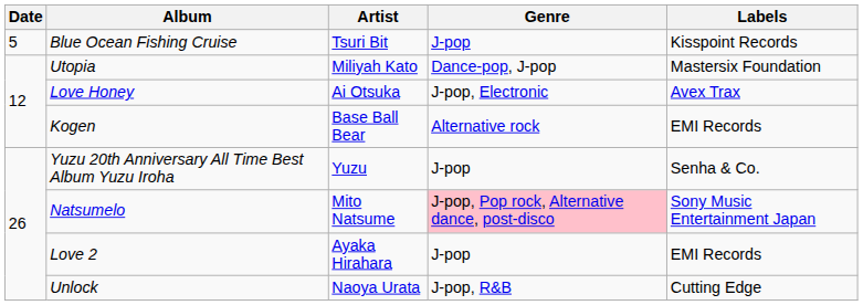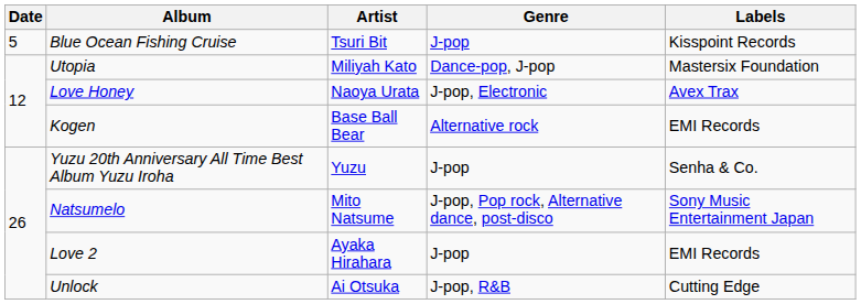 <table class="wikitable">
 <tr>
 <th>Date</th>
 <th>Album</th>
 <th>Artist</th>
 <th>Genre</th>
 <th>Labels</th>
 </tr>
 <tr>
 <td>5</td>
 <td><em>Blue Ocean Fishing Cruise</em></td>
 <td><a href='#'>Tsuri Bit</a></td>
 <td><a href='#'>J-pop</a></td>
 <td>Kisspoint Records</td>
 </tr>
 <tr>
 <td rowspan="3">12</td>
 <td><em>Utopia</em></td>
 <td><a href='#'>Miliyah Kato</a></td>
 <td><a href='#'>Dance-pop</a>, J-pop</td>
 <td>Mastersix Foundation</td>
 </tr>
 <tr>
 <td><em><a href='#'>Love Honey</a></em></td>
-<td><a href='#'>Ai Otsuka</a></td>
+<td><a href='#'>Naoya Urata</a></td>
 <td>J-pop, <a href='#'>Electronic</a></td>
 <td><a href='#'>Avex Trax</a></td>
 </tr>
 <tr>
 <td><em>Kogen</em></td>
 <td><a href='#'>Base Ball Bear</a></td>
 <td><a href='#'>Alternative rock</a></td>
 <td>EMI Records</td>
 </tr>
 <tr>
 <td rowspan="4">26</td>
 <td><em>Yuzu 20th Anniversary All Time Best Album Yuzu Iroha </em></td>
 <td><a href='#'>Yuzu</a></td>
 <td>J-pop</td>
 <td>Senha & Co.</td>
 </tr>
 <tr>
 <td><em><a href='#'>Natsumelo</a></em></td>
 <td><a href='#'>Mito Natsume</a></td>
-<td style="background: pink;">J-pop, <a href='#'>Pop rock</a>, <a href='#'>Alternative dance</a>, <a href='#'>post-disco</a></td>
+<td>J-pop, <a href='#'>Pop rock</a>, <a href='#'>Alternative dance</a>, <a href='#'>post-disco</a></td>
 <td><a href='#'>Sony Music Entertainment Japan</a></td>
 </tr>
 <tr>
 <td><em>Love 2</em></td>
 <td><a href='#'>Ayaka Hirahara</a></td>
 <td>J-pop</td>
 <td>EMI Records</td>
 </tr>
 <tr>
 <td><em>Unlock</em></td>
-<td><a href='#'>Naoya Urata</a></td>
+<td><a href='#'>Ai Otsuka</a></td>
 <td>J-pop, <a href='#'>R&B</a></td>
 <td>Cutting Edge</td>
 </tr>
 </table>
